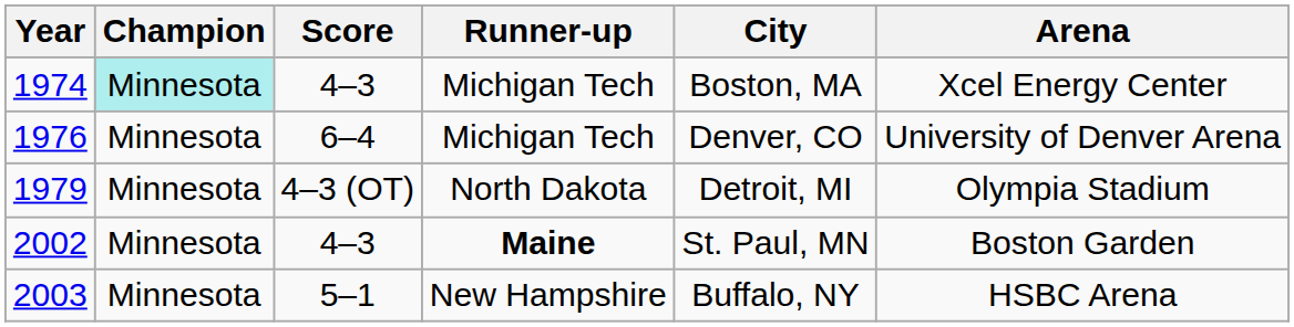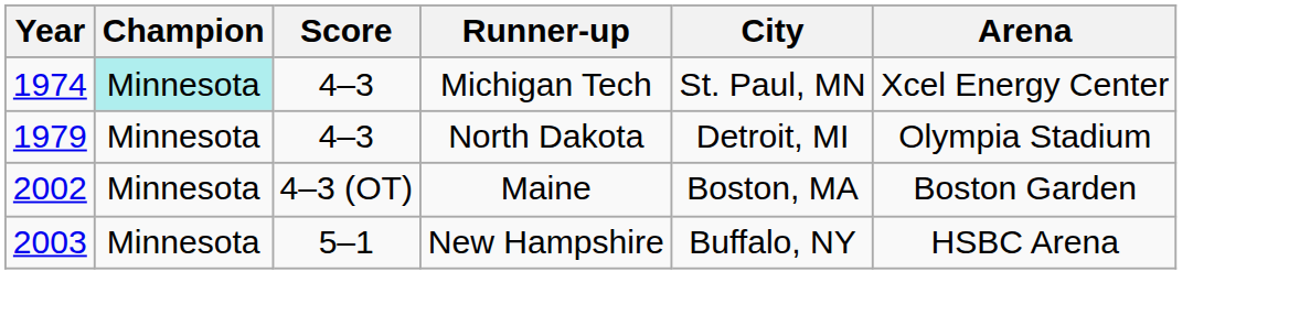 <table class="wikitable sortable" style="text-align: center;">
 <tr>
 <th>Year</th>
 <th>Champion</th>
 <th>Score</th>
 <th>Runner-up</th>
 <th>City</th>
 <th>Arena</th>
 </tr>
 <tr>
 <td><a href='#'>1974</a></td>
 <td style="background: paleturquoise;">Minnesota</td>
 <td>4–3</td>
 <td>Michigan Tech</td>
-<td>Boston, MA</td>
+<td>St. Paul, MN</td>
 <td>Xcel Energy Center</td>
-</tr>
-<tr>
-<td><a href='#'>1976</a></td>
-<td>Minnesota</td>
-<td>6–4</td>
-<td>Michigan Tech</td>
-<td>Denver, CO</td>
-<td>University of Denver Arena</td>
 </tr>
 <tr>
 <td><a href='#'>1979</a></td>
 <td>Minnesota</td>
-<td>4–3 (OT)</td>
+<td>4–3</td>
 <td>North Dakota</td>
 <td>Detroit, MI</td>
 <td>Olympia Stadium</td>
 </tr>
 <tr>
 <td><a href='#'>2002</a></td>
 <td>Minnesota</td>
-<td>4–3</td>
-<td><strong>Maine</strong></td>
-<td>St. Paul, MN</td>
+<td>4–3 (OT)</td>
+<td>Maine</td>
+<td>Boston, MA</td>
 <td>Boston Garden</td>
 </tr>
 <tr>
 <td><a href='#'>2003</a></td>
 <td>Minnesota</td>
 <td>5–1</td>
 <td>New Hampshire</td>
 <td>Buffalo, NY</td>
 <td>HSBC Arena</td>
 </tr>
 </table>
